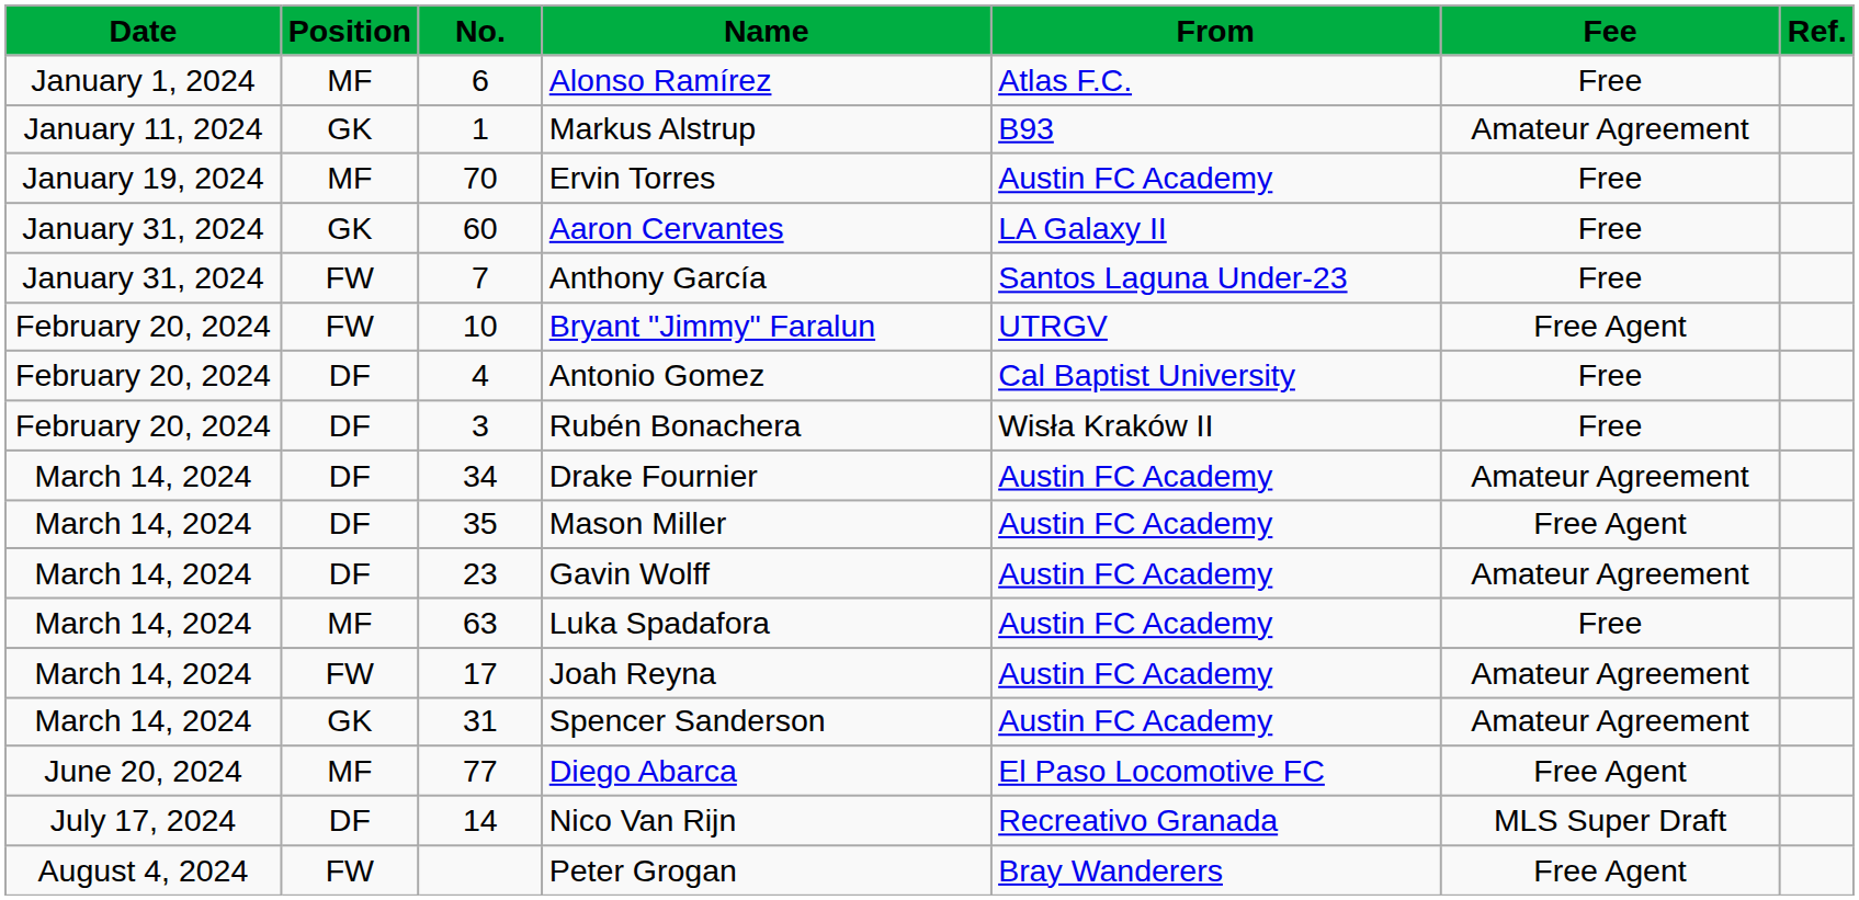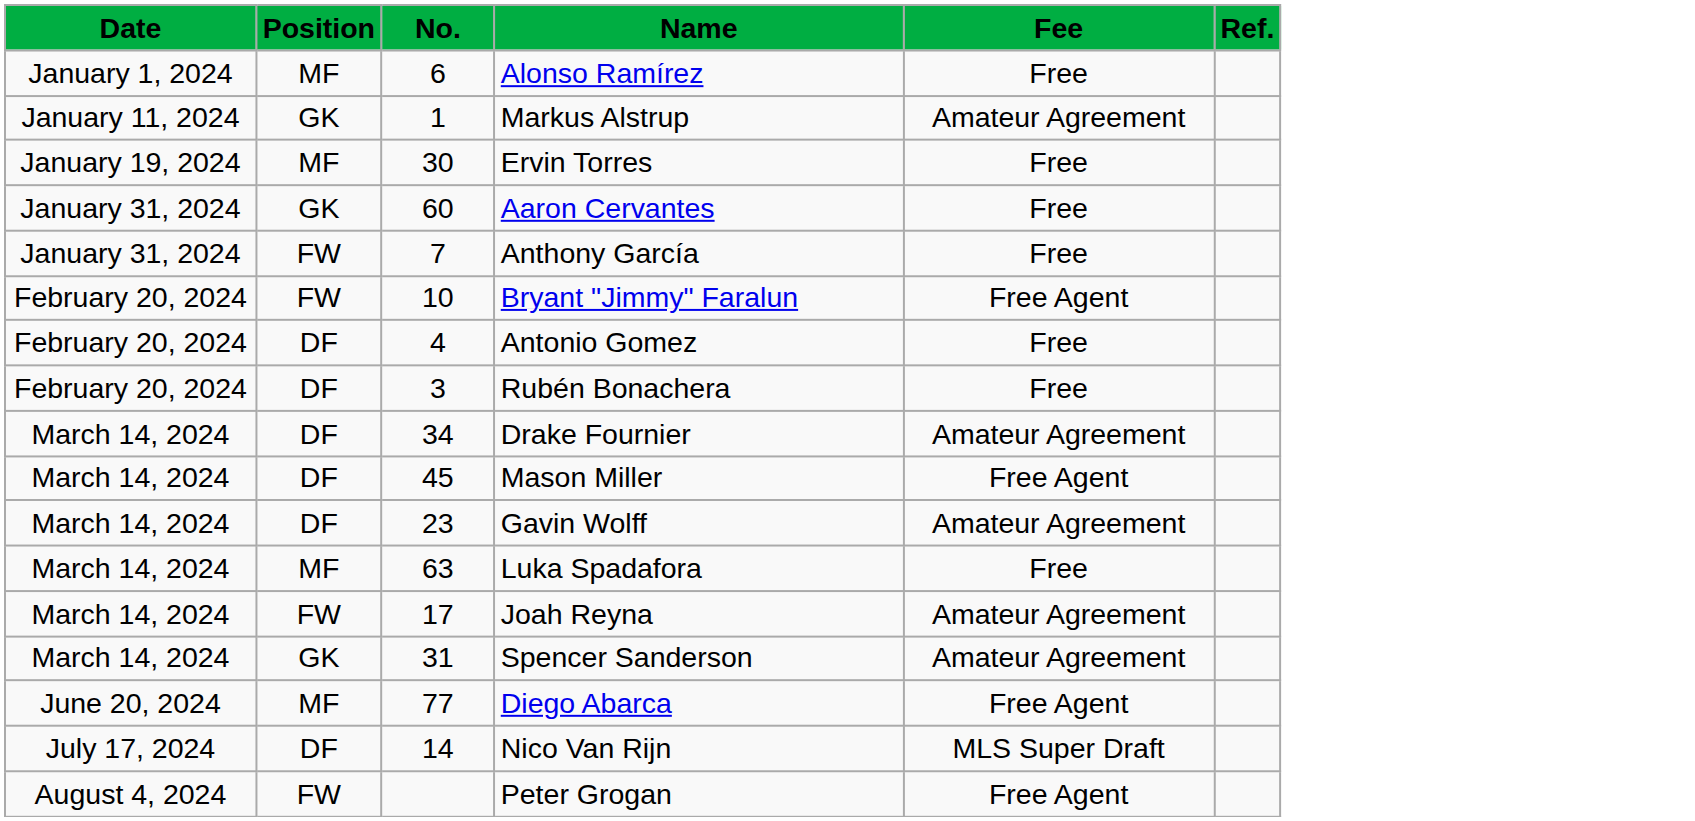 <table class="wikitable" style="text-align:center; font-size:90%; ">
 <tr>
 <th style="background:#00AE42; color:#000000; width:120px;">Date</th>
 <th style="background:#00AE42; color:#000000; width:50px;">Position</th>
 <th style="background:#00AE42; color:#000000; width:50px;">No.</th>
 <th style="background:#00AE42; color:#000000; width:200px;">Name</th>
-<th style="background:#00AE42; color:#000000; width:200px;">From</th>
 <th style="background:#00AE42; color:#000000; width:150px;">Fee</th>
 <th style="background:#00AE42; color:#000000; width:25px;">Ref.</th>
 </tr>
 <tr>
 <td>January 1, 2024</td>
 <td>MF</td>
 <td>6</td>
 <td align="left"> <a href='#'>Alonso Ramírez</a></td>
-<td align="left"> <a href='#'>Atlas F.C.</a></td>
 <td>Free</td>
 <td></td>
 </tr>
 <tr>
 <td>January 11, 2024</td>
 <td>GK</td>
 <td>1</td>
 <td align="left"> Markus Alstrup</td>
-<td align="left"> <a href='#'>B93</a></td>
 <td>Amateur Agreement</td>
 <td></td>
 </tr>
 <tr>
 <td>January 19, 2024</td>
 <td>MF</td>
-<td>70</td>
+<td>30</td>
 <td align="left"> Ervin Torres</td>
-<td align="left"> <a href='#'>Austin FC Academy</a></td>
 <td>Free</td>
 <td></td>
 </tr>
 <tr>
 <td>January 31, 2024</td>
 <td>GK</td>
 <td>60</td>
 <td align="left"> <a href='#'>Aaron Cervantes</a></td>
-<td align="left"> <a href='#'>LA Galaxy II</a></td>
 <td>Free</td>
 <td></td>
 </tr>
 <tr>
 <td>January 31, 2024</td>
 <td>FW</td>
 <td>7</td>
 <td align="left"> Anthony García</td>
-<td align="left"> <a href='#'>Santos Laguna Under-23</a></td>
 <td>Free</td>
 <td></td>
 </tr>
 <tr>
 <td>February 20, 2024</td>
 <td>FW</td>
 <td>10</td>
 <td align="left"> <a href='#'>Bryant "Jimmy" Faralun</a></td>
-<td align="left"> <a href='#'>UTRGV</a></td>
 <td>Free Agent</td>
 <td></td>
 </tr>
 <tr>
 <td>February 20, 2024</td>
 <td>DF</td>
 <td>4</td>
 <td align="left"> Antonio Gomez</td>
-<td align="left"> <a href='#'>Cal Baptist University</a></td>
 <td>Free</td>
 <td></td>
 </tr>
 <tr>
 <td>February 20, 2024</td>
 <td>DF</td>
 <td>3</td>
 <td align="left"> Rubén Bonachera</td>
-<td align="left"> Wisła Kraków II</td>
 <td>Free</td>
 <td></td>
 </tr>
 <tr>
 <td>March 14, 2024</td>
 <td>DF</td>
 <td>34</td>
 <td align="left"> Drake Fournier</td>
-<td align="left"> <a href='#'>Austin FC Academy</a></td>
 <td>Amateur Agreement</td>
 <td></td>
 </tr>
 <tr>
 <td>March 14, 2024</td>
 <td>DF</td>
-<td>35</td>
+<td>45</td>
 <td align="left"> Mason Miller</td>
-<td align="left"> <a href='#'>Austin FC Academy</a></td>
 <td>Free Agent</td>
 <td></td>
 </tr>
 <tr>
 <td>March 14, 2024</td>
 <td>DF</td>
 <td>23</td>
 <td align="left"> Gavin Wolff</td>
-<td align="left"> <a href='#'>Austin FC Academy</a></td>
 <td>Amateur Agreement</td>
 <td></td>
 </tr>
 <tr>
 <td>March 14, 2024</td>
 <td>MF</td>
 <td>63</td>
 <td align="left"> Luka Spadafora</td>
-<td align="left"> <a href='#'>Austin FC Academy</a></td>
 <td>Free</td>
 <td></td>
 </tr>
 <tr>
 <td>March 14, 2024</td>
 <td>FW</td>
 <td>17</td>
 <td align="left"> Joah Reyna</td>
-<td align="left"> <a href='#'>Austin FC Academy</a></td>
 <td>Amateur Agreement</td>
 <td></td>
 </tr>
 <tr>
 <td>March 14, 2024</td>
 <td>GK</td>
 <td>31</td>
 <td align="left"> Spencer Sanderson</td>
-<td align="left"> <a href='#'>Austin FC Academy</a></td>
 <td>Amateur Agreement</td>
 <td></td>
 </tr>
 <tr>
 <td>June 20, 2024</td>
 <td>MF</td>
 <td>77</td>
 <td align="left"> <a href='#'>Diego Abarca</a></td>
-<td align="left"> <a href='#'>El Paso Locomotive FC</a></td>
 <td>Free Agent</td>
 <td></td>
 </tr>
 <tr>
 <td>July 17, 2024</td>
 <td>DF</td>
 <td>14</td>
 <td align="left"> Nico Van Rijn</td>
-<td align="left"> <a href='#'>Recreativo Granada</a></td>
 <td>MLS Super Draft</td>
 <td></td>
 </tr>
 <tr>
 <td>August 4, 2024</td>
 <td>FW</td>
 <td></td>
 <td align="left"> Peter Grogan</td>
-<td align="left"> <a href='#'>Bray Wanderers</a></td>
 <td>Free Agent</td>
 <td></td>
 </tr>
 </table>
